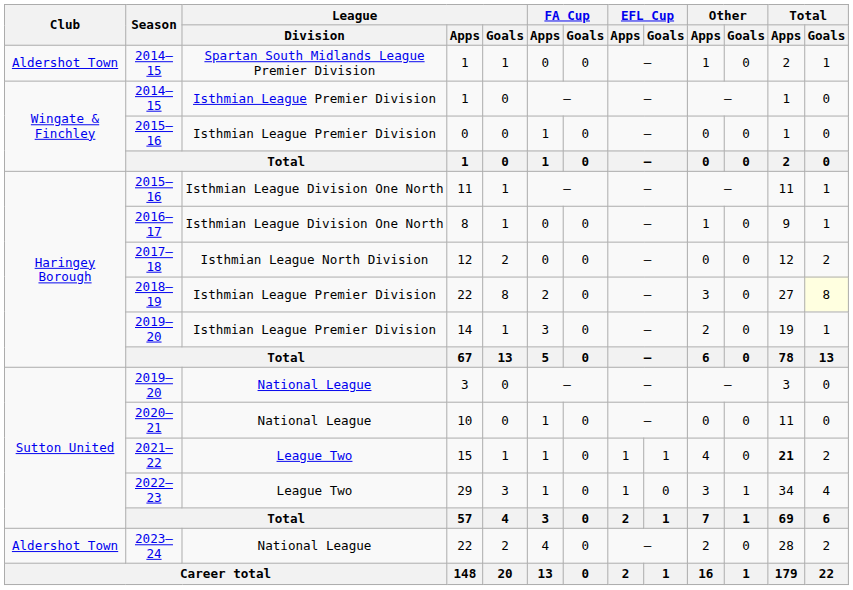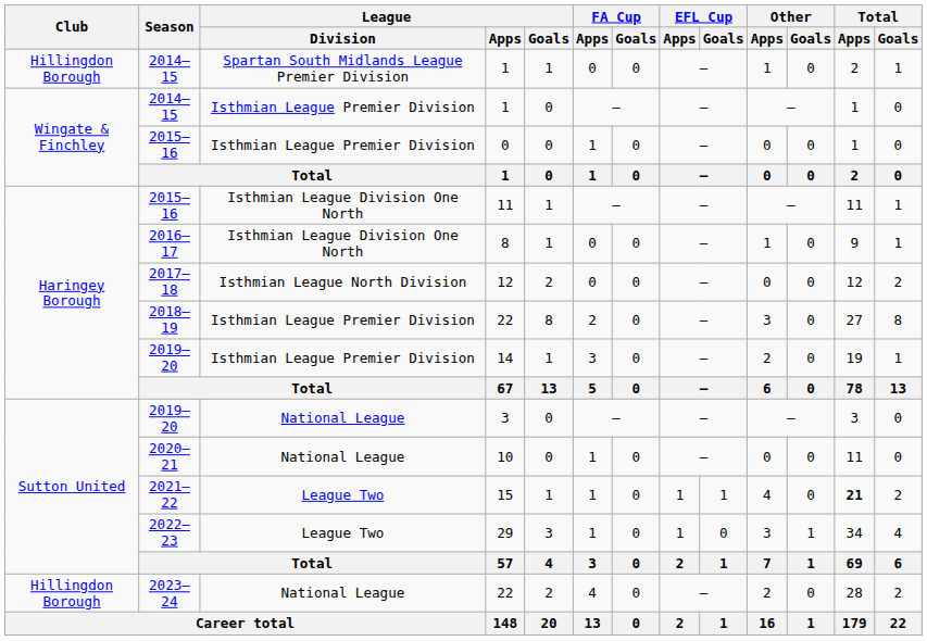 <table class="wikitable" style="text-align:center">
 <tr>
 <th rowspan="2">Club</th>
 <th rowspan="2">Season</th>
 <th colspan="3">League</th>
 <th colspan="2"><a href='#'>FA Cup</a></th>
 <th colspan="2"><a href='#'>EFL Cup</a></th>
 <th colspan="2">Other</th>
 <th colspan="2">Total</th>
 </tr>
 <tr>
 <th>Division</th>
 <th>Apps</th>
 <th>Goals</th>
 <th>Apps</th>
 <th>Goals</th>
 <th>Apps</th>
 <th>Goals</th>
 <th>Apps</th>
 <th>Goals</th>
 <th>Apps</th>
 <th>Goals</th>
 </tr>
 <tr>
-<td><a href='#'>Aldershot Town</a></td>
+<td><a href='#'>Hillingdon Borough</a></td>
 <td><a href='#'>2014–15</a></td>
 <td><a href='#'>Spartan South Midlands League</a> Premier Division</td>
 <td>1</td>
 <td>1</td>
 <td>0</td>
 <td>0</td>
 <td colspan="2">—</td>
 <td>1</td>
 <td>0</td>
 <td>2</td>
 <td>1</td>
 </tr>
 <tr>
 <td rowspan="3"><a href='#'>Wingate & Finchley</a></td>
 <td><a href='#'>2014–15</a></td>
 <td><a href='#'>Isthmian League</a> Premier Division</td>
 <td>1</td>
 <td>0</td>
 <td colspan="2">—</td>
 <td colspan="2">—</td>
 <td colspan="2">—</td>
 <td>1</td>
 <td>0</td>
 </tr>
 <tr>
 <td><a href='#'>2015–16</a></td>
 <td>Isthmian League Premier Division</td>
 <td>0</td>
 <td>0</td>
 <td>1</td>
 <td>0</td>
 <td colspan="2">—</td>
 <td>0</td>
 <td>0</td>
 <td>1</td>
 <td>0</td>
 </tr>
 <tr>
 <th colspan=2>Total</th>
 <th>1</th>
 <th>0</th>
 <th>1</th>
 <th>0</th>
 <th colspan="2">—</th>
 <th>0</th>
 <th>0</th>
 <th>2</th>
 <th>0</th>
 </tr>
 <tr>
 <td rowspan="6"><a href='#'>Haringey Borough</a></td>
 <td><a href='#'>2015–16</a></td>
 <td>Isthmian League Division One North</td>
 <td>11</td>
 <td>1</td>
 <td colspan="2">—</td>
 <td colspan="2">—</td>
 <td colspan="2">—</td>
 <td>11</td>
 <td>1</td>
 </tr>
 <tr>
 <td><a href='#'>2016–17</a></td>
 <td>Isthmian League Division One North</td>
 <td>8</td>
 <td>1</td>
 <td>0</td>
 <td>0</td>
 <td colspan="2">—</td>
 <td>1</td>
 <td>0</td>
 <td>9</td>
 <td>1</td>
 </tr>
 <tr>
 <td><a href='#'>2017–18</a></td>
 <td>Isthmian League North Division</td>
 <td>12</td>
 <td>2</td>
 <td>0</td>
 <td>0</td>
 <td colspan="2">—</td>
 <td>0</td>
 <td>0</td>
 <td>12</td>
 <td>2</td>
 </tr>
 <tr>
 <td><a href='#'>2018–19</a></td>
 <td>Isthmian League Premier Division</td>
 <td>22</td>
 <td>8</td>
 <td>2</td>
 <td>0</td>
 <td colspan="2">—</td>
 <td>3</td>
 <td>0</td>
 <td>27</td>
-<td style="background: lightyellow;">8</td>
+<td>8</td>
 </tr>
 <tr>
 <td><a href='#'>2019–20</a></td>
 <td>Isthmian League Premier Division</td>
 <td>14</td>
 <td>1</td>
 <td>3</td>
 <td>0</td>
 <td colspan="2">—</td>
 <td>2</td>
 <td>0</td>
 <td>19</td>
 <td>1</td>
 </tr>
 <tr>
 <th colspan=2>Total</th>
 <th>67</th>
 <th>13</th>
 <th>5</th>
 <th>0</th>
 <th colspan="2">—</th>
 <th>6</th>
 <th>0</th>
 <th>78</th>
 <th>13</th>
 </tr>
 <tr>
 <td rowspan="5"><a href='#'>Sutton United</a></td>
 <td><a href='#'>2019–20</a></td>
 <td><a href='#'>National League</a></td>
 <td>3</td>
 <td>0</td>
 <td colspan="2">—</td>
 <td colspan="2">—</td>
 <td colspan="2">—</td>
 <td>3</td>
 <td>0</td>
 </tr>
 <tr>
 <td><a href='#'>2020–21</a></td>
 <td>National League</td>
 <td>10</td>
 <td>0</td>
 <td>1</td>
 <td>0</td>
 <td colspan="2">—</td>
 <td>0</td>
 <td>0</td>
 <td>11</td>
 <td>0</td>
 </tr>
 <tr>
 <td><a href='#'>2021–22</a></td>
 <td><a href='#'>League Two</a></td>
 <td>15</td>
 <td>1</td>
 <td>1</td>
 <td>0</td>
 <td>1</td>
 <td>1</td>
 <td>4</td>
 <td>0</td>
 <td><strong>21</strong></td>
 <td>2</td>
 </tr>
 <tr>
 <td><a href='#'>2022–23</a></td>
 <td>League Two</td>
 <td>29</td>
 <td>3</td>
 <td>1</td>
 <td>0</td>
 <td>1</td>
 <td>0</td>
 <td>3</td>
 <td>1</td>
 <td>34</td>
 <td>4</td>
 </tr>
 <tr>
 <th colspan=2>Total</th>
 <th>57</th>
 <th>4</th>
 <th>3</th>
 <th>0</th>
 <th>2</th>
 <th>1</th>
 <th>7</th>
 <th>1</th>
 <th>69</th>
 <th>6</th>
 </tr>
 <tr>
-<td><a href='#'>Aldershot Town</a></td>
+<td><a href='#'>Hillingdon Borough</a></td>
 <td><a href='#'>2023–24</a></td>
 <td>National League</td>
 <td>22</td>
 <td>2</td>
 <td>4</td>
 <td>0</td>
 <td colspan="2">—</td>
 <td>2</td>
 <td>0</td>
 <td>28</td>
 <td>2</td>
 </tr>
 <tr>
 <th colspan=3>Career total</th>
 <th>148</th>
 <th>20</th>
 <th>13</th>
 <th>0</th>
 <th>2</th>
 <th>1</th>
 <th>16</th>
 <th>1</th>
 <th>179</th>
 <th>22</th>
 </tr>
 </table>
